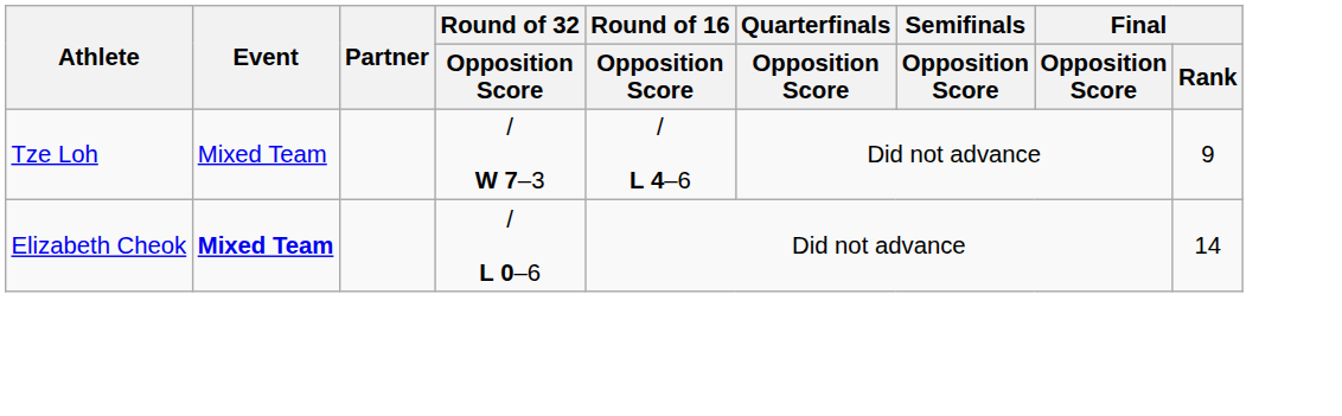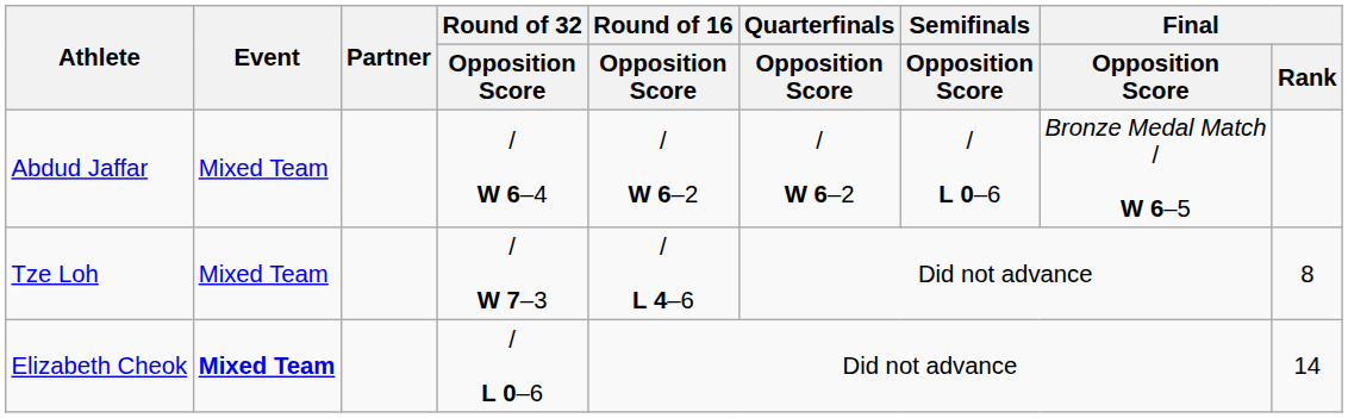 <table class="wikitable" border="1" style="font-size:90%">
 <tr>
 <th rowspan=2>Athlete</th>
 <th rowspan=2>Event</th>
 <th rowspan=2>Partner</th>
 <th>Round of 32</th>
 <th>Round of 16</th>
 <th>Quarterfinals</th>
 <th>Semifinals</th>
 <th colspan=2>Final</th>
 </tr>
 <tr>
 <th>Opposition<br>Score</th>
 <th>Opposition<br>Score</th>
 <th>Opposition<br>Score</th>
 <th>Opposition<br>Score</th>
 <th>Opposition<br>Score</th>
 <th>Rank</th>
 </tr>
 <tr>
+<td><a href='#'>Abdud Jaffar</a></td>
+<td><a href='#'>Mixed Team</a></td>
+<td></td>
+<td align=center>/ <br>  <br> <strong>W</strong> <strong>6</strong>–4</td>
+<td align=center>/ <br>  <br> <strong>W</strong> <strong>6</strong>–2</td>
+<td align=center>/ <br>  <br> <strong>W</strong> <strong>6</strong>–2</td>
+<td align=center>/ <br>  <br> <strong>L</strong> <strong>0</strong>–6</td>
+<td align=center><em>Bronze Medal Match</em><br>/ <br>  <br> <strong>W</strong> <strong>6</strong>–5</td>
+<td align=center></td>
+</tr>
+<tr>
 <td><a href='#'>Tze Loh</a></td>
 <td><a href='#'>Mixed Team</a></td>
 <td></td>
 <td align=center>/ <br>  <br> <strong>W</strong> <strong>7</strong>–3</td>
 <td align=center>/ <br>  <br> <strong>L</strong> <strong>4</strong>–6</td>
 <td colspan=3 align=center>Did not advance</td>
-<td align=center>9</td>
+<td align=center>8</td>
 </tr>
 <tr>
 <td><a href='#'>Elizabeth Cheok</a></td>
 <td><strong><a href='#'>Mixed Team</a></strong></td>
 <td></td>
 <td align=center>/ <br>  <br> <strong>L</strong> <strong>0</strong>–6</td>
 <td colspan=4 align=center>Did not advance</td>
 <td align=center>14</td>
 </tr>
 </table>
